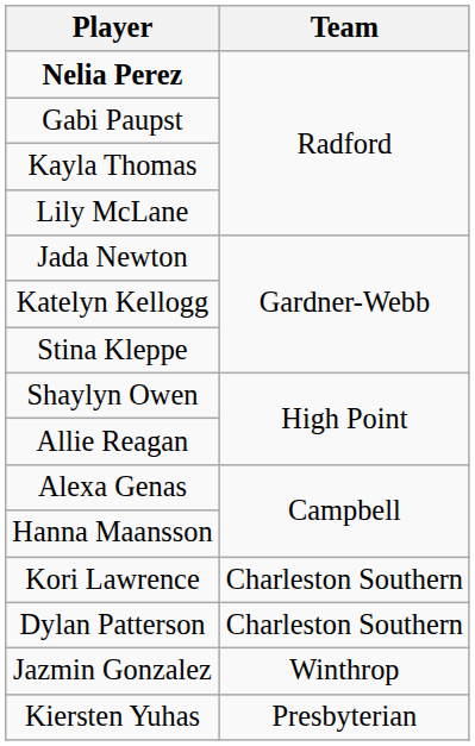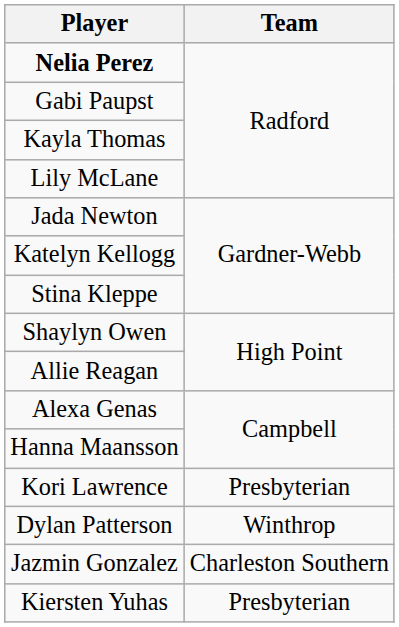 <table class="wikitable" style="text-align:center">
 <tr>
 <th>Player</th>
 <th>Team</th>
 </tr>
 <tr>
 <td><strong>Nelia Perez</strong></td>
 <td rowspan=4>Radford</td>
 </tr>
 <tr>
 <td>Gabi Paupst</td>
 </tr>
 <tr>
 <td>Kayla Thomas</td>
 </tr>
 <tr>
 <td>Lily McLane</td>
 </tr>
 <tr>
 <td>Jada Newton</td>
 <td rowspan=3>Gardner-Webb</td>
 </tr>
 <tr>
 <td>Katelyn Kellogg</td>
 </tr>
 <tr>
 <td>Stina Kleppe</td>
 </tr>
 <tr>
 <td>Shaylyn Owen</td>
 <td rowspan=2>High Point</td>
 </tr>
 <tr>
 <td>Allie Reagan</td>
 </tr>
 <tr>
 <td>Alexa Genas</td>
 <td rowspan=2>Campbell</td>
 </tr>
 <tr>
 <td>Hanna Maansson</td>
 </tr>
 <tr>
 <td>Kori Lawrence</td>
-<td>Charleston Southern</td>
+<td>Presbyterian</td>
 </tr>
 <tr>
 <td>Dylan Patterson</td>
-<td>Charleston Southern</td>
+<td>Winthrop</td>
 </tr>
 <tr>
 <td>Jazmin Gonzalez</td>
-<td>Winthrop</td>
+<td>Charleston Southern</td>
 </tr>
 <tr>
 <td>Kiersten Yuhas</td>
 <td>Presbyterian</td>
 </tr>
 </table>
